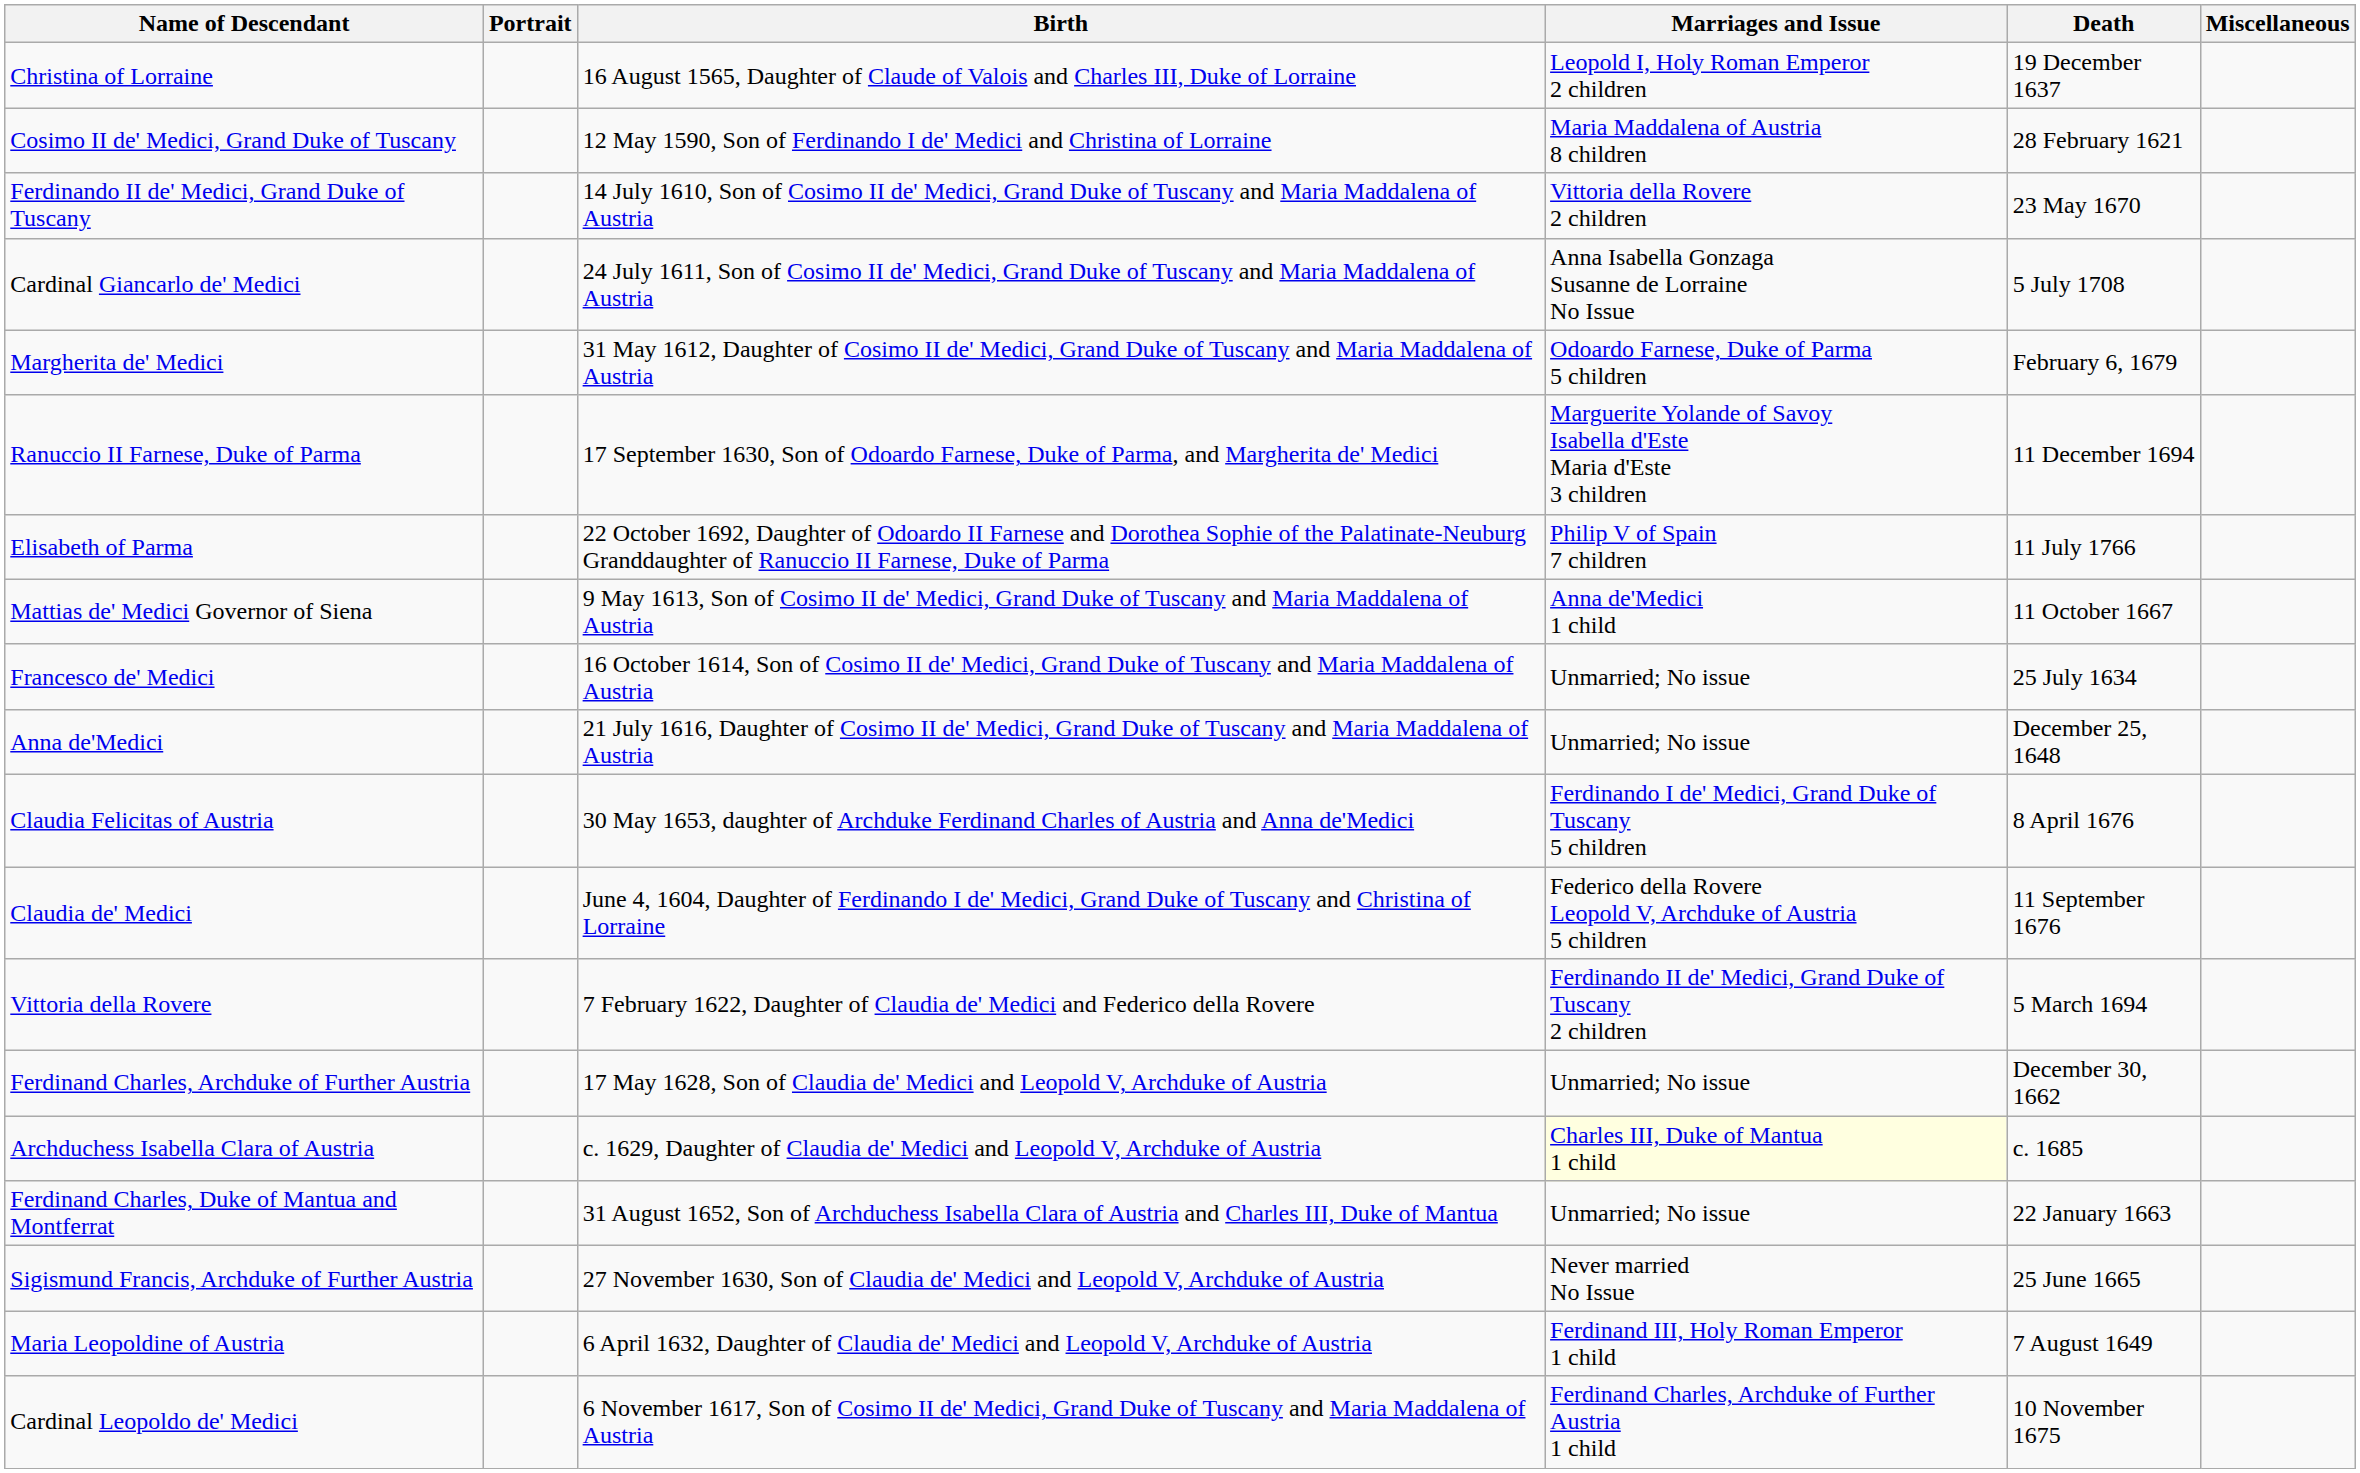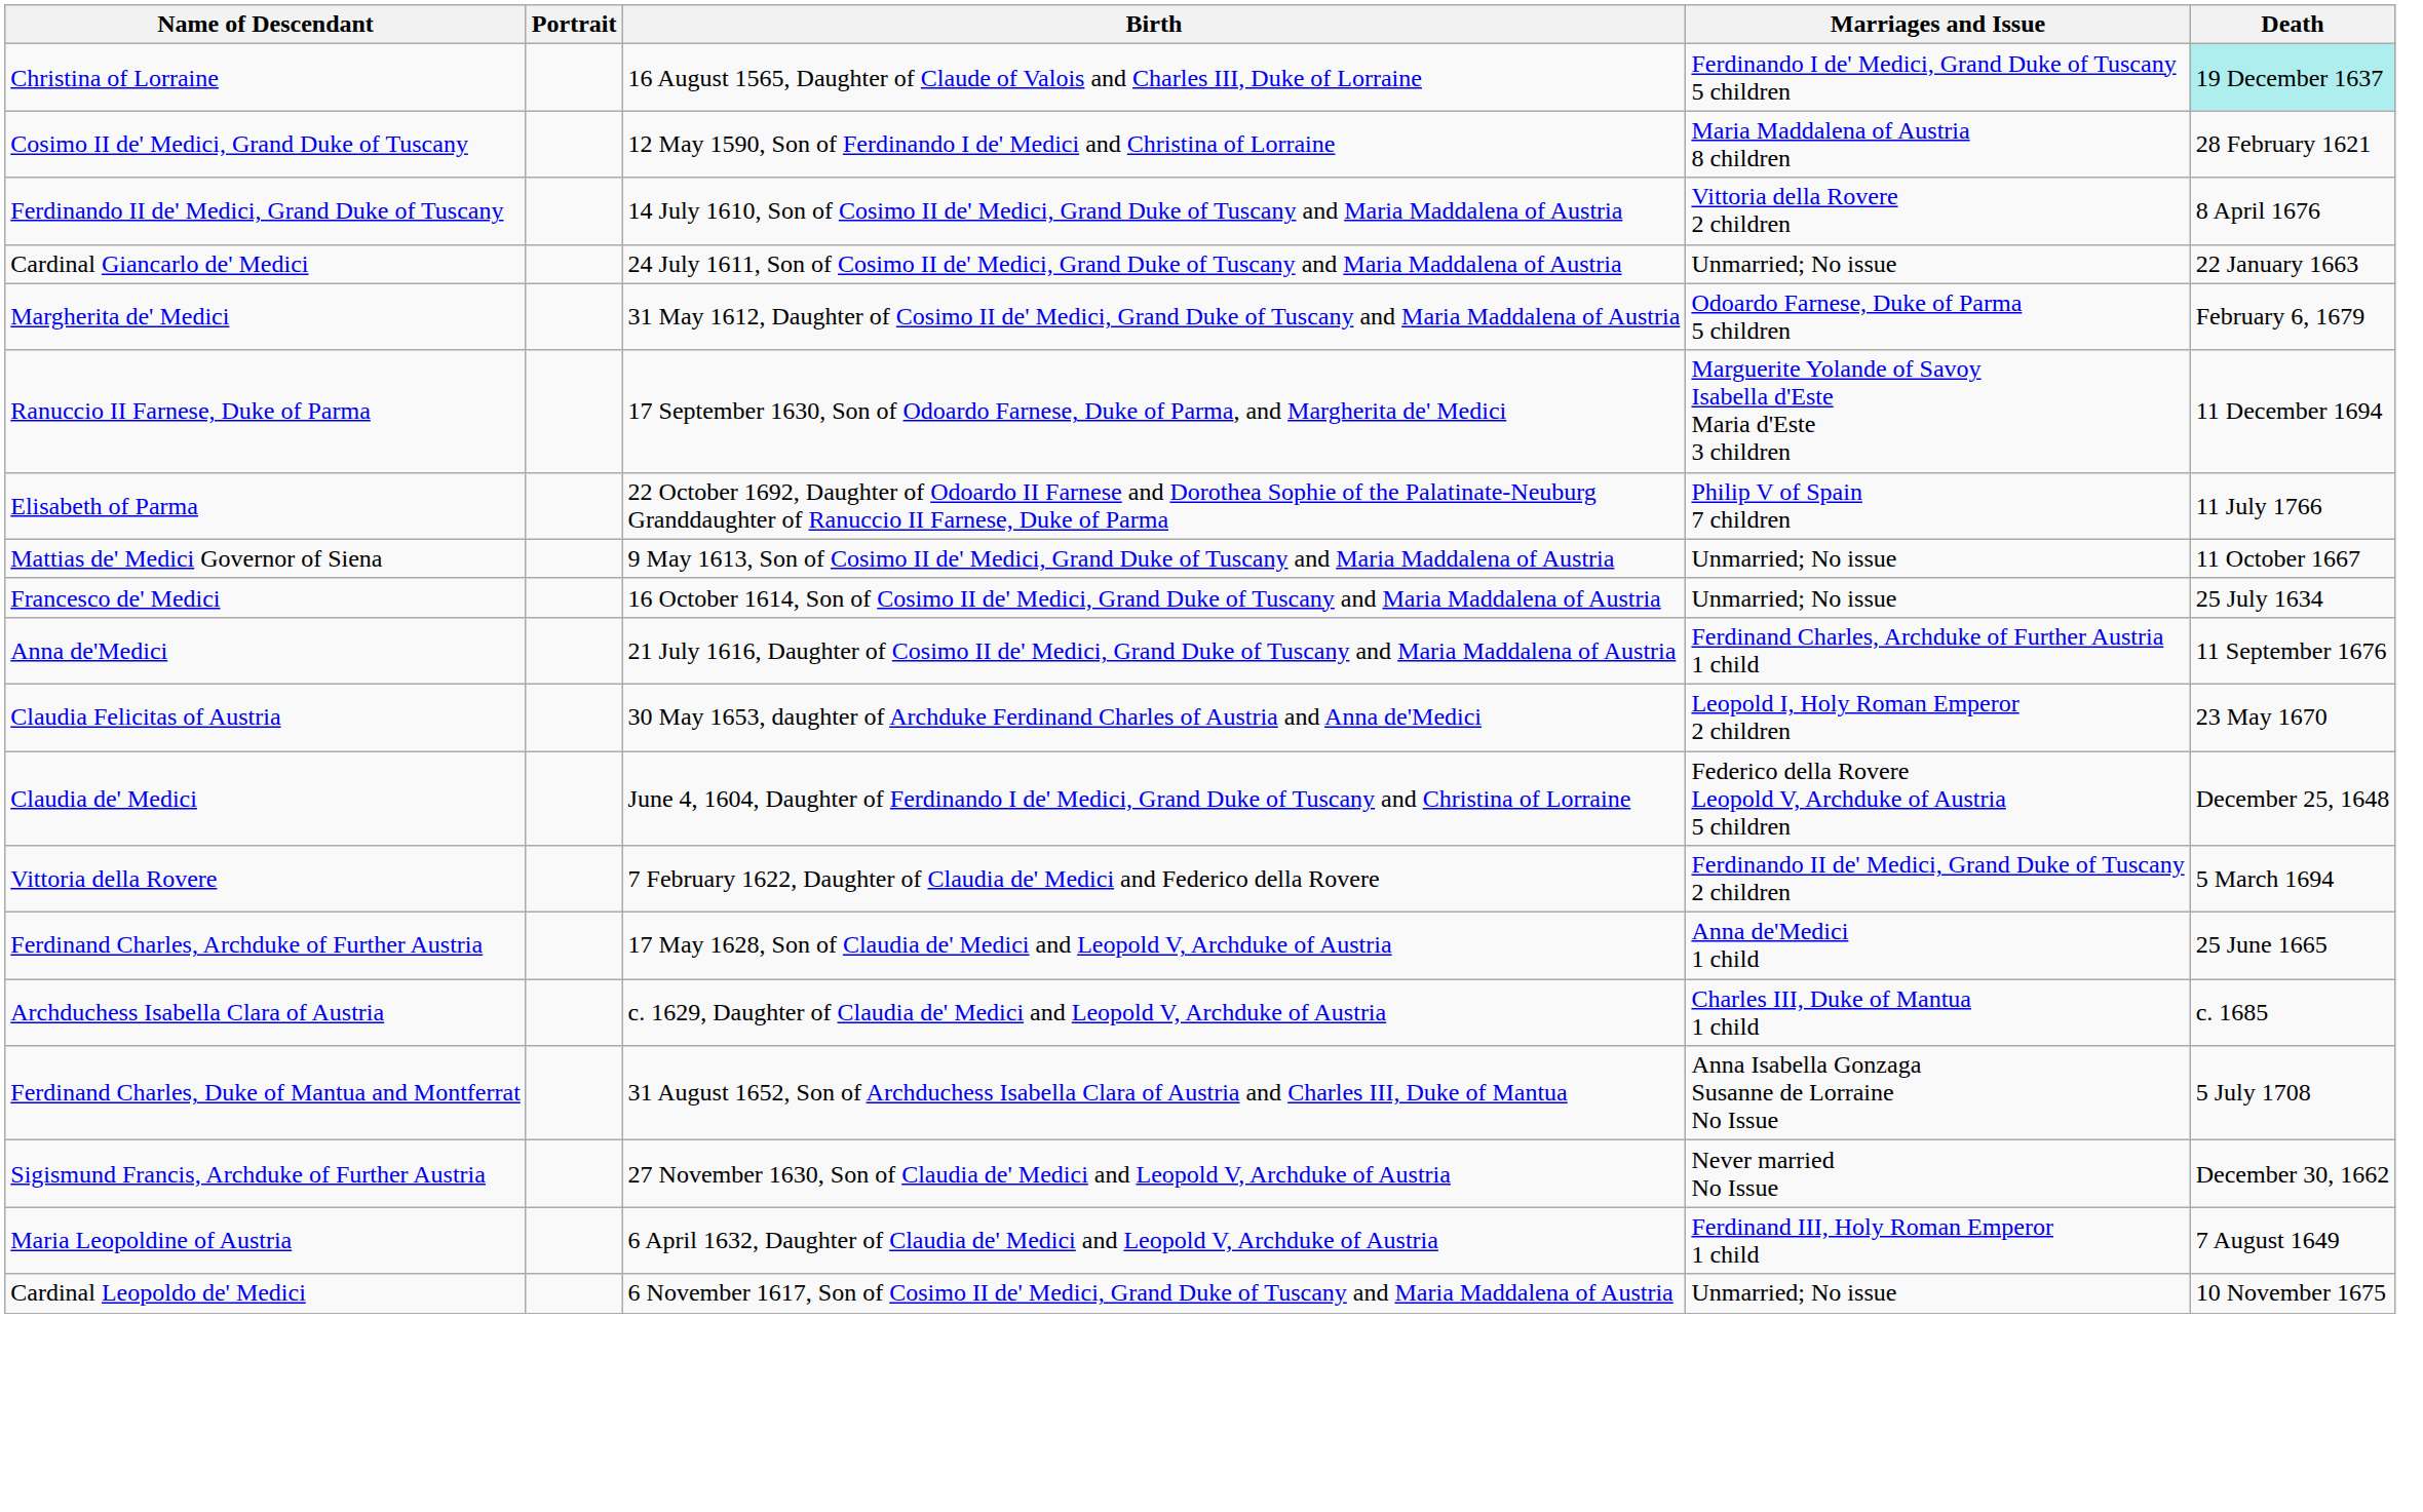 <table class="wikitable">
 <tr ->
 <th>Name of Descendant</th>
 <th>Portrait</th>
 <th>Birth</th>
 <th>Marriages and Issue</th>
 <th>Death</th>
-<th>Miscellaneous</th>
 </tr>
 <tr>
 <td><a href='#'>Christina of Lorraine</a></td>
 <td></td>
 <td>16 August 1565, Daughter of <a href='#'>Claude of Valois</a> and <a href='#'>Charles III, Duke of Lorraine</a></td>
-<td><a href='#'>Leopold I, Holy Roman Emperor</a><br>2 children</td>
-<td>19 December 1637</td>
-<td></td>
+<td><a href='#'>Ferdinando I de' Medici, Grand Duke of Tuscany</a><br>5 children</td>
+<td style="background: paleturquoise;">19 December 1637</td>
 </tr>
 <tr>
 <td><a href='#'>Cosimo II de' Medici, Grand Duke of Tuscany</a></td>
 <td></td>
 <td>12 May 1590, Son of <a href='#'>Ferdinando I de' Medici</a> and <a href='#'>Christina of Lorraine</a></td>
 <td><a href='#'>Maria Maddalena of Austria</a><br> 8 children</td>
 <td>28 February 1621</td>
-<td></td>
 </tr>
 <tr>
 <td><a href='#'>Ferdinando II de' Medici, Grand Duke of Tuscany</a></td>
 <td></td>
 <td>14 July 1610, Son of <a href='#'>Cosimo II de' Medici, Grand Duke of Tuscany</a> and <a href='#'>Maria Maddalena of Austria</a></td>
 <td><a href='#'>Vittoria della Rovere</a><br>2 children</td>
-<td>23 May 1670</td>
-<td></td>
+<td>8 April 1676</td>
 </tr>
 <tr>
 <td>Cardinal <a href='#'>Giancarlo de' Medici</a></td>
 <td></td>
 <td>24 July 1611, Son of <a href='#'>Cosimo II de' Medici, Grand Duke of Tuscany</a> and <a href='#'>Maria Maddalena of Austria</a></td>
-<td>Anna Isabella Gonzaga <br> Susanne de Lorraine<br> No Issue</td>
-<td>5 July 1708</td>
-<td></td>
+<td>Unmarried; No issue</td>
+<td>22 January 1663</td>
 </tr>
 <tr>
 <td><a href='#'>Margherita de' Medici</a></td>
 <td></td>
 <td>31 May 1612, Daughter of <a href='#'>Cosimo II de' Medici, Grand Duke of Tuscany</a> and <a href='#'>Maria Maddalena of Austria</a></td>
 <td><a href='#'>Odoardo Farnese, Duke of Parma</a><br>5 children</td>
 <td>February 6, 1679</td>
-<td></td>
 </tr>
 <tr>
 <td><a href='#'>Ranuccio II Farnese, Duke of Parma</a></td>
 <td></td>
 <td>17 September 1630, Son of <a href='#'>Odoardo Farnese, Duke of Parma</a>, and <a href='#'>Margherita de' Medici</a></td>
 <td><a href='#'>Marguerite Yolande of Savoy</a><br><a href='#'>Isabella d'Este</a><br>Maria d'Este<br>3 children</td>
 <td>11 December 1694</td>
-<td></td>
 </tr>
 <tr>
 <td><a href='#'>Elisabeth of Parma</a></td>
 <td></td>
 <td>22 October 1692, Daughter of <a href='#'>Odoardo II Farnese</a> and <a href='#'>Dorothea Sophie of the Palatinate-Neuburg</a><br>Granddaughter of <a href='#'>Ranuccio II Farnese, Duke of Parma</a></td>
 <td><a href='#'>Philip V of Spain</a><br>7 children</td>
 <td>11 July 1766</td>
-<td></td>
 </tr>
 <tr>
 <td><a href='#'>Mattias de' Medici</a> Governor of Siena</td>
 <td></td>
 <td>9 May 1613, Son of <a href='#'>Cosimo II de' Medici, Grand Duke of Tuscany</a> and <a href='#'>Maria Maddalena of Austria</a></td>
-<td><a href='#'>Anna de'Medici</a><br>1 child</td>
+<td>Unmarried; No issue</td>
 <td>11 October 1667</td>
-<td></td>
 </tr>
 <tr>
 <td><a href='#'>Francesco de' Medici</a></td>
 <td></td>
 <td>16 October 1614, Son of <a href='#'>Cosimo II de' Medici, Grand Duke of Tuscany</a> and <a href='#'>Maria Maddalena of Austria</a></td>
 <td>Unmarried; No issue</td>
 <td>25 July 1634</td>
-<td></td>
 </tr>
 <tr>
 <td><a href='#'>Anna de'Medici</a></td>
 <td></td>
 <td>21 July 1616, Daughter of <a href='#'>Cosimo II de' Medici, Grand Duke of Tuscany</a> and <a href='#'>Maria Maddalena of Austria</a></td>
-<td>Unmarried; No issue</td>
-<td>December 25, 1648</td>
-<td></td>
+<td><a href='#'>Ferdinand Charles, Archduke of Further Austria</a><br> 1 child</td>
+<td>11 September 1676</td>
 </tr>
 <tr>
 <td><a href='#'>Claudia Felicitas of Austria</a></td>
 <td></td>
 <td>30 May 1653, daughter of <a href='#'>Archduke Ferdinand Charles of Austria</a> and <a href='#'>Anna de'Medici</a></td>
-<td><a href='#'>Ferdinando I de' Medici, Grand Duke of Tuscany</a><br>5 children</td>
-<td>8 April 1676</td>
-<td></td>
+<td><a href='#'>Leopold I, Holy Roman Emperor</a><br>2 children</td>
+<td>23 May 1670</td>
 </tr>
 <tr>
 <td><a href='#'>Claudia de' Medici</a></td>
 <td></td>
 <td>June 4, 1604, Daughter of <a href='#'>Ferdinando I de' Medici, Grand Duke of Tuscany</a> and <a href='#'>Christina of Lorraine</a></td>
 <td>Federico della Rovere<br><a href='#'>Leopold V, Archduke of Austria</a><br>5 children</td>
-<td>11 September 1676</td>
-<td></td>
+<td>December 25, 1648</td>
 </tr>
 <tr>
 <td><a href='#'>Vittoria della Rovere</a></td>
 <td></td>
 <td>7 February 1622, Daughter of <a href='#'>Claudia de' Medici</a> and Federico della Rovere</td>
 <td><a href='#'>Ferdinando II de' Medici, Grand Duke of Tuscany</a><br>2 children</td>
 <td>5 March 1694</td>
-<td></td>
 </tr>
 <tr>
 <td><a href='#'>Ferdinand Charles, Archduke of Further Austria</a></td>
 <td></td>
 <td>17 May 1628, Son of <a href='#'>Claudia de' Medici</a>  and <a href='#'>Leopold V, Archduke of Austria</a></td>
-<td>Unmarried; No issue</td>
-<td>December 30, 1662</td>
-<td></td>
+<td><a href='#'>Anna de'Medici</a><br>1 child</td>
+<td>25 June 1665</td>
 </tr>
 <tr>
 <td><a href='#'>Archduchess Isabella Clara of Austria</a></td>
 <td></td>
 <td>c. 1629, Daughter of <a href='#'>Claudia de' Medici</a> and <a href='#'>Leopold V, Archduke of Austria</a></td>
-<td style="background: lightyellow;"><a href='#'>Charles III, Duke of Mantua</a><br>1 child</td>
+<td><a href='#'>Charles III, Duke of Mantua</a><br>1 child</td>
 <td>c. 1685</td>
-<td></td>
 </tr>
 <tr>
 <td><a href='#'>Ferdinand Charles, Duke of Mantua and Montferrat</a></td>
 <td></td>
 <td>31 August 1652, Son of <a href='#'>Archduchess Isabella Clara of Austria</a>  and <a href='#'>Charles III, Duke of Mantua</a></td>
-<td>Unmarried; No issue</td>
-<td>22 January 1663</td>
-<td></td>
+<td>Anna Isabella Gonzaga <br> Susanne de Lorraine<br> No Issue</td>
+<td>5 July 1708</td>
 </tr>
 <tr>
 <td><a href='#'>Sigismund Francis, Archduke of Further Austria</a></td>
 <td></td>
 <td>27 November 1630, Son of <a href='#'>Claudia de' Medici</a>  and <a href='#'>Leopold V, Archduke of Austria</a></td>
 <td>Never married<br>No Issue</td>
-<td>25 June 1665</td>
-<td></td>
+<td>December 30, 1662</td>
 </tr>
 <tr>
 <td><a href='#'>Maria Leopoldine of Austria</a></td>
 <td></td>
 <td>6 April 1632, Daughter of <a href='#'>Claudia de' Medici</a>  and <a href='#'>Leopold V, Archduke of Austria</a></td>
 <td><a href='#'>Ferdinand III, Holy Roman Emperor</a><br>1 child</td>
 <td>7 August 1649</td>
-<td></td>
 </tr>
 <tr>
 <td>Cardinal <a href='#'>Leopoldo de' Medici</a></td>
 <td></td>
 <td>6 November 1617, Son of <a href='#'>Cosimo II de' Medici, Grand Duke of Tuscany</a> and <a href='#'>Maria Maddalena of Austria</a></td>
-<td><a href='#'>Ferdinand Charles, Archduke of Further Austria</a><br> 1 child</td>
+<td>Unmarried; No issue</td>
 <td>10 November 1675</td>
-<td></td>
 </tr>
 </table>
